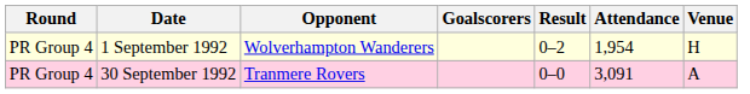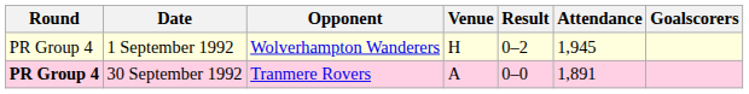 <table class="wikitable">
 <tr>
 <th>Round</th>
 <th>Date</th>
 <th>Opponent</th>
-<th>Goalscorers</th>
+<th>Venue</th>
 <th>Result</th>
 <th>Attendance</th>
-<th>Venue</th>
+<th>Goalscorers</th>
 </tr>
 <tr style="background-color: #ffffdd;">
 <td>PR Group 4</td>
 <td>1 September 1992</td>
 <td><a href='#'>Wolverhampton Wanderers</a></td>
+<td>H</td>
+<td>0–2</td>
+<td>1,945</td>
 <td></td>
-<td>0–2</td>
-<td>1,954</td>
-<td>H</td>
 </tr>
 <tr style="background-color: #ffd0e3;">
-<td>PR Group 4</td>
+<td><strong>PR Group 4</strong></td>
 <td>30 September 1992</td>
 <td><a href='#'>Tranmere Rovers</a></td>
+<td>A</td>
+<td>0–0</td>
+<td>1,891</td>
 <td></td>
-<td>0–0</td>
-<td>3,091</td>
-<td>A</td>
 </tr>
 </table>
